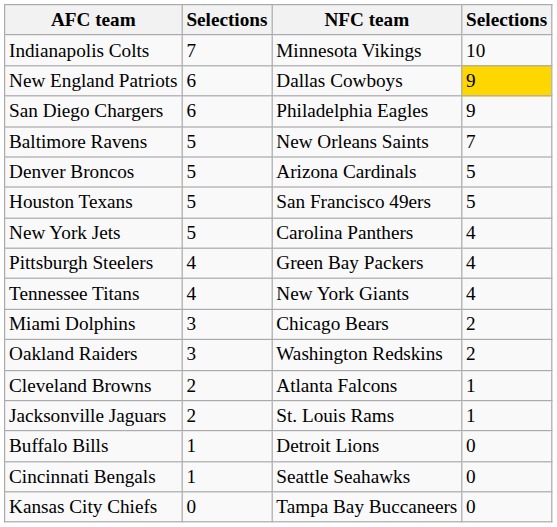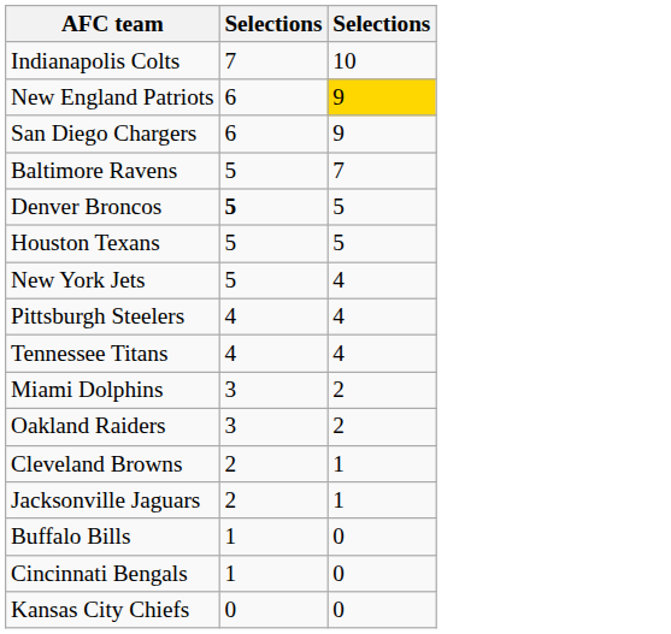 <table class="wikitable sortable">
 <tr>
 <th>AFC team</th>
 <th>Selections</th>
-<th>NFC team</th>
 <th>Selections</th>
 </tr>
 <tr>
 <td>Indianapolis Colts</td>
 <td>7</td>
-<td>Minnesota Vikings</td>
 <td>10</td>
 </tr>
 <tr>
 <td>New England Patriots</td>
 <td>6</td>
-<td>Dallas Cowboys</td>
 <td style="background: gold;">9</td>
 </tr>
 <tr>
 <td>San Diego Chargers</td>
 <td>6</td>
-<td>Philadelphia Eagles</td>
 <td>9</td>
 </tr>
 <tr>
 <td>Baltimore Ravens</td>
 <td>5</td>
-<td>New Orleans Saints</td>
 <td>7</td>
 </tr>
 <tr>
 <td>Denver Broncos</td>
-<td>5</td>
-<td>Arizona Cardinals</td>
+<td><strong>5</strong></td>
 <td>5</td>
 </tr>
 <tr>
 <td>Houston Texans</td>
 <td>5</td>
-<td>San Francisco 49ers</td>
 <td>5</td>
 </tr>
 <tr>
 <td>New York Jets</td>
 <td>5</td>
-<td>Carolina Panthers</td>
 <td>4</td>
 </tr>
 <tr>
 <td>Pittsburgh Steelers</td>
 <td>4</td>
-<td>Green Bay Packers</td>
 <td>4</td>
 </tr>
 <tr>
 <td>Tennessee Titans</td>
 <td>4</td>
-<td>New York Giants</td>
 <td>4</td>
 </tr>
 <tr>
 <td>Miami Dolphins</td>
 <td>3</td>
-<td>Chicago Bears</td>
 <td>2</td>
 </tr>
 <tr>
 <td>Oakland Raiders</td>
 <td>3</td>
-<td>Washington Redskins</td>
 <td>2</td>
 </tr>
 <tr>
 <td>Cleveland Browns</td>
 <td>2</td>
-<td>Atlanta Falcons</td>
 <td>1</td>
 </tr>
 <tr>
 <td>Jacksonville Jaguars</td>
 <td>2</td>
-<td>St. Louis Rams</td>
 <td>1</td>
 </tr>
 <tr>
 <td>Buffalo Bills</td>
 <td>1</td>
-<td>Detroit Lions</td>
 <td>0</td>
 </tr>
 <tr>
 <td>Cincinnati Bengals</td>
 <td>1</td>
-<td>Seattle Seahawks</td>
 <td>0</td>
 </tr>
 <tr>
 <td>Kansas City Chiefs</td>
 <td>0</td>
-<td>Tampa Bay Buccaneers</td>
 <td>0</td>
 </tr>
 </table>
